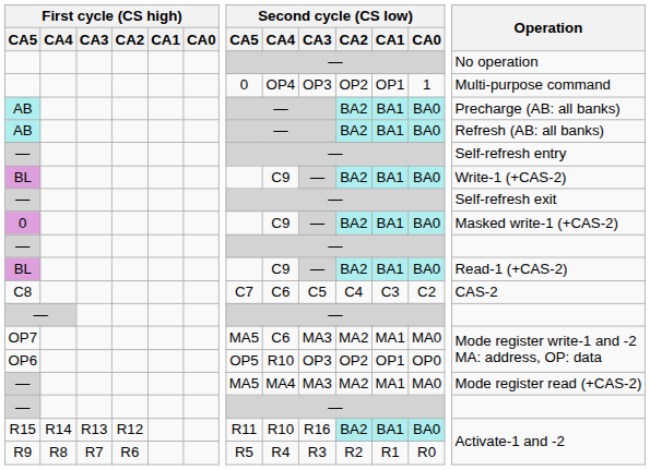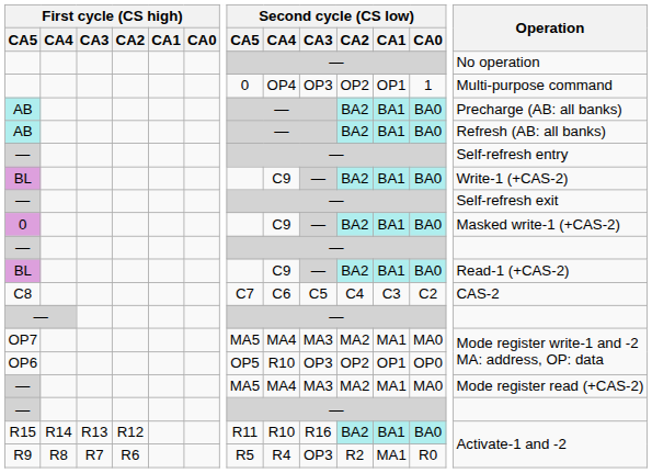 <table class="wikitable" style="text-align:center; border-width:0px;">
 <tr>
 <th colspan="6">First cycle (CS high)</th>
 <td rowspan="20" style="border-width:0px; background-color:#FFF;"></td>
 <th colspan="6">Second cycle (CS low)</th>
 <td rowspan="20" style="border-width:0px; background-color:#FFF;"></td>
 <th rowspan="2">Operation</th>
 </tr>
 <tr>
 <th>CA5</th>
 <th>CA4</th>
 <th>CA3</th>
 <th>CA2</th>
 <th>CA1</th>
 <th>CA0</th>
 <th>CA5</th>
 <th>CA4</th>
 <th>CA3</th>
 <th>CA2</th>
 <th>CA1</th>
 <th>CA0</th>
 </tr>
 <tr>
 <td></td>
 <td></td>
 <td></td>
 <td></td>
 <td></td>
 <td></td>
 <td colspan=6 bgcolor=lightgrey>—</td>
 <td align=left>No operation</td>
 </tr>
 <tr>
 <td></td>
 <td></td>
 <td></td>
 <td></td>
 <td></td>
 <td></td>
 <td>0</td>
 <td>OP4</td>
 <td>OP3</td>
 <td>OP2</td>
 <td>OP1</td>
 <td>1</td>
 <td align=left>Multi-purpose command</td>
 </tr>
 <tr>
 <td bgcolor=paleturquoise>AB</td>
 <td></td>
 <td></td>
 <td></td>
 <td></td>
 <td></td>
 <td colspan=3 bgcolor=lightgrey>—</td>
 <td bgcolor=paleturquoise>BA2</td>
 <td bgcolor=paleturquoise>BA1</td>
 <td bgcolor=paleturquoise>BA0</td>
 <td align=left>Precharge (AB: all banks)</td>
 </tr>
 <tr>
 <td bgcolor=paleturquoise>AB</td>
 <td></td>
 <td></td>
 <td></td>
 <td></td>
 <td></td>
 <td colspan=3 bgcolor=lightgrey>—</td>
 <td bgcolor=paleturquoise>BA2</td>
 <td bgcolor=paleturquoise>BA1</td>
 <td bgcolor=paleturquoise>BA0</td>
 <td align=left>Refresh (AB: all banks)</td>
 </tr>
 <tr>
 <td bgcolor=lightgrey>—</td>
 <td></td>
 <td></td>
 <td></td>
 <td></td>
 <td></td>
 <td colspan=6 bgcolor=lightgrey>—</td>
 <td align=left>Self-refresh entry</td>
 </tr>
 <tr>
 <td bgcolor=plum>BL</td>
 <td></td>
 <td></td>
 <td></td>
 <td></td>
 <td></td>
 <td></td>
 <td>C9</td>
 <td bgcolor=lightgrey>—</td>
 <td bgcolor=paleturquoise>BA2</td>
 <td bgcolor=paleturquoise>BA1</td>
 <td bgcolor=paleturquoise>BA0</td>
 <td align=left>Write-1 (+CAS-2)</td>
 </tr>
 <tr>
 <td bgcolor=lightgrey>—</td>
 <td></td>
 <td></td>
 <td></td>
 <td></td>
 <td></td>
 <td colspan=6 bgcolor=lightgrey>—</td>
 <td align=left>Self-refresh exit</td>
 </tr>
 <tr>
 <td bgcolor=plum>0</td>
 <td></td>
 <td></td>
 <td></td>
 <td></td>
 <td></td>
 <td></td>
 <td>C9</td>
 <td bgcolor=lightgrey>—</td>
 <td bgcolor=paleturquoise>BA2</td>
 <td bgcolor=paleturquoise>BA1</td>
 <td bgcolor=paleturquoise>BA0</td>
 <td align=left>Masked write-1 (+CAS-2)</td>
 </tr>
 <tr>
 <td bgcolor=lightgrey>—</td>
 <td></td>
 <td></td>
 <td></td>
 <td></td>
 <td></td>
 <td colspan=6 bgcolor=lightgrey>—</td>
 <td></td>
 </tr>
 <tr>
 <td bgcolor=plum>BL</td>
 <td></td>
 <td></td>
 <td></td>
 <td></td>
 <td></td>
 <td></td>
 <td>C9</td>
 <td bgcolor=lightgrey>—</td>
 <td bgcolor=paleturquoise>BA2</td>
 <td bgcolor=paleturquoise>BA1</td>
 <td bgcolor=paleturquoise>BA0</td>
 <td align=left>Read-1 (+CAS-2)</td>
 </tr>
 <tr>
 <td>C8</td>
 <td></td>
 <td></td>
 <td></td>
 <td></td>
 <td></td>
 <td>C7</td>
 <td>C6</td>
 <td>C5</td>
 <td>C4</td>
 <td>C3</td>
 <td>C2</td>
 <td align=left>CAS-2</td>
 </tr>
 <tr>
 <td colspan=2 bgcolor=lightgrey>—</td>
 <td></td>
 <td></td>
 <td></td>
 <td></td>
 <td colspan=6 bgcolor=lightgrey>—</td>
 <td></td>
 </tr>
 <tr>
 <td>OP7</td>
 <td></td>
 <td></td>
 <td></td>
 <td></td>
 <td></td>
 <td>MA5</td>
-<td>C6</td>
+<td>MA4</td>
 <td>MA3</td>
 <td>MA2</td>
 <td>MA1</td>
 <td>MA0</td>
 <td rowspan=2 align=left>Mode register write-1 and -2<br>MA: address, OP: data</td>
 </tr>
 <tr>
 <td>OP6</td>
 <td></td>
 <td></td>
 <td></td>
 <td></td>
 <td></td>
 <td>OP5</td>
 <td>R10</td>
 <td>OP3</td>
 <td>OP2</td>
 <td>OP1</td>
 <td>OP0</td>
 </tr>
 <tr>
 <td bgcolor=lightgrey>—</td>
 <td></td>
 <td></td>
 <td></td>
 <td></td>
 <td></td>
 <td>MA5</td>
 <td>MA4</td>
 <td>MA3</td>
 <td>MA2</td>
 <td>MA1</td>
 <td>MA0</td>
 <td align=left>Mode register read (+CAS-2)</td>
 </tr>
 <tr>
 <td bgcolor=lightgrey>—</td>
 <td></td>
 <td></td>
 <td></td>
 <td></td>
 <td></td>
 <td colspan=6 bgcolor=lightgrey>—</td>
 <td></td>
 </tr>
 <tr ->
 <td>R15</td>
 <td>R14</td>
 <td>R13</td>
 <td>R12</td>
 <td></td>
 <td></td>
 <td>R11</td>
 <td>R10</td>
 <td>R16</td>
 <td bgcolor=paleturquoise>BA2</td>
 <td bgcolor=paleturquoise>BA1</td>
 <td bgcolor=paleturquoise>BA0</td>
 <td rowspan=2 align=left>Activate-1 and -2</td>
 </tr>
 <tr>
 <td>R9</td>
 <td>R8</td>
 <td>R7</td>
 <td>R6</td>
 <td></td>
 <td></td>
 <td>R5</td>
 <td>R4</td>
-<td>R3</td>
+<td>OP3</td>
 <td>R2</td>
-<td>R1</td>
+<td>MA1</td>
 <td>R0</td>
 </tr>
 </table>
